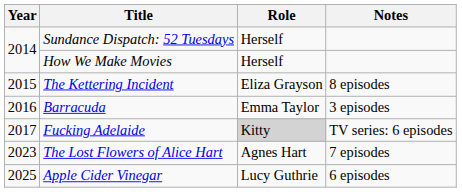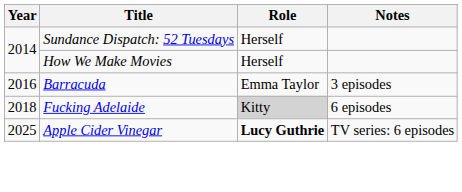 <table class="wikitable">
 <tr>
 <th>Year</th>
 <th>Title</th>
 <th>Role</th>
 <th class="wikitable">Notes</th>
 </tr>
 <tr>
 <td rowspan=2>2014</td>
 <td><em>Sundance Dispatch: <a href='#'>52 Tuesdays</a></em></td>
 <td>Herself</td>
 <td></td>
 </tr>
 <tr>
 <td><em>How We Make Movies</em></td>
 <td>Herself</td>
 <td></td>
 </tr>
 <tr>
-<td>2015</td>
-<td><em><a href='#'>The Kettering Incident</a></em></td>
-<td>Eliza Grayson</td>
-<td>8 episodes</td>
-</tr>
-<tr>
 <td>2016</td>
 <td><em><a href='#'>Barracuda</a></em></td>
 <td>Emma Taylor</td>
 <td>3 episodes</td>
 </tr>
 <tr>
-<td>2017</td>
+<td>2018</td>
 <td><em><a href='#'>Fucking Adelaide</a></em></td>
 <td style="background: lightgrey;">Kitty</td>
-<td>TV series: 6 episodes</td>
-</tr>
-<tr>
-<td>2023</td>
-<td><em><a href='#'>The Lost Flowers of Alice Hart</a></em></td>
-<td>Agnes Hart</td>
-<td>7 episodes</td>
+<td>6 episodes</td>
 </tr>
 <tr>
 <td>2025</td>
 <td><a href='#'><em>Apple Cider Vinegar</em></a></td>
-<td>Lucy Guthrie</td>
-<td>6 episodes</td>
+<td><strong>Lucy Guthrie</strong></td>
+<td>TV series: 6 episodes</td>
 </tr>
 </table>
